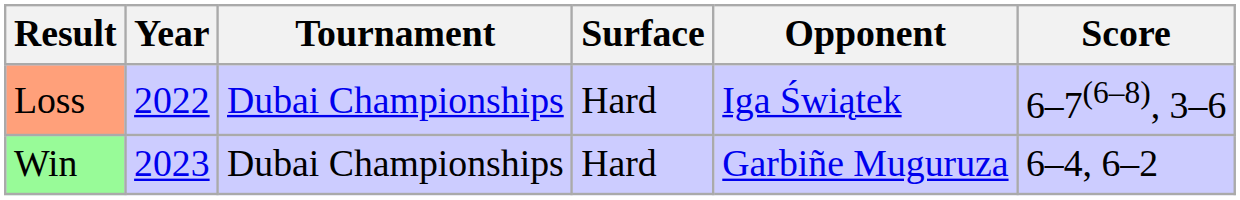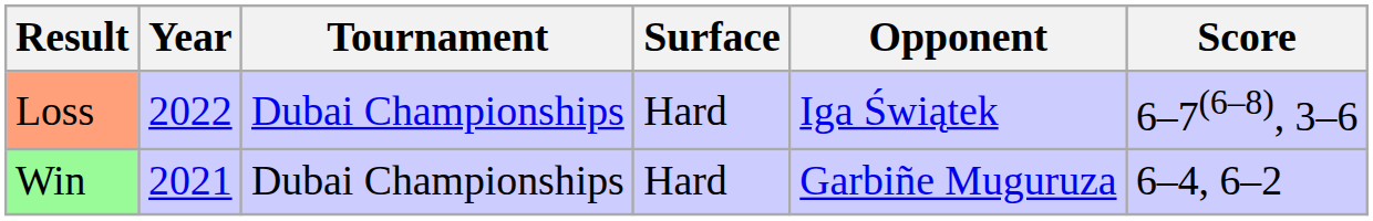 <table class="sortable wikitable">
 <tr>
 <th>Result</th>
 <th>Year</th>
 <th>Tournament</th>
 <th>Surface</th>
 <th>Opponent</th>
 <th>Score</th>
 </tr>
 <tr bgcolor=CCCCFF>
 <td bgcolor=FFA07A>Loss</td>
 <td><a href='#'>2022</a></td>
 <td><a href='#'>Dubai Championships</a></td>
 <td>Hard</td>
 <td> <a href='#'>Iga Świątek</a></td>
 <td>6–7<sup>(6–8)</sup>, 3–6</td>
 </tr>
 <tr bgcolor=CCCCFF>
 <td bgcolor=98FB98>Win</td>
-<td><a href='#'>2023</a></td>
+<td><a href='#'>2021</a></td>
 <td>Dubai Championships</td>
 <td>Hard</td>
 <td> <a href='#'>Garbiñe Muguruza</a></td>
 <td>6–4, 6–2</td>
 </tr>
 </table>
